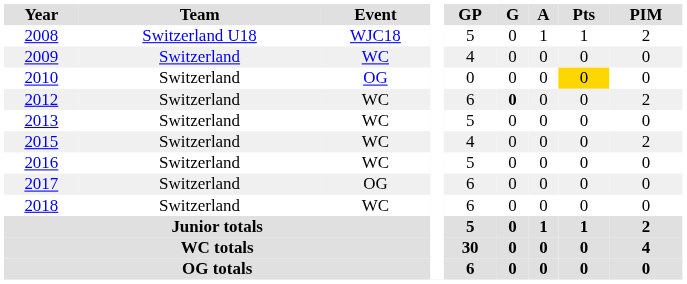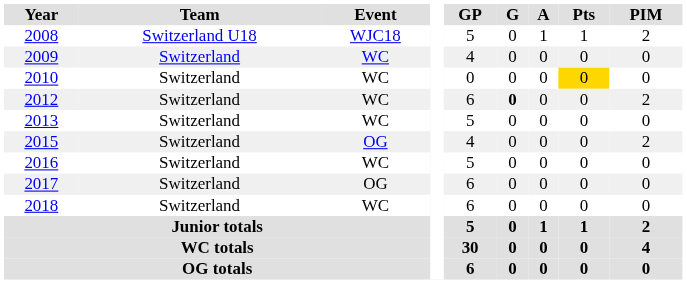 <table border="0" cellpadding="1" cellspacing="0" style="text-align:center; width:40em">
 <tr ALIGN="center" bgcolor="#e0e0e0">
 <th>Year</th>
 <th>Team</th>
 <th>Event</th>
 <th ALIGN="center" rowspan="99" bgcolor="#ffffff"> </th>
 <th>GP</th>
 <th>G</th>
 <th>A</th>
 <th>Pts</th>
 <th>PIM</th>
 </tr>
 <tr>
 <td><a href='#'>2008</a></td>
 <td><a href='#'>Switzerland U18</a></td>
 <td><a href='#'>WJC18</a></td>
 <td>5</td>
 <td>0</td>
 <td>1</td>
 <td>1</td>
 <td>2</td>
 </tr>
 <tr bgcolor="#f0f0f0">
 <td><a href='#'>2009</a></td>
 <td><a href='#'>Switzerland</a></td>
 <td><a href='#'>WC</a></td>
 <td>4</td>
 <td>0</td>
 <td>0</td>
 <td>0</td>
 <td>0</td>
 </tr>
 <tr>
 <td><a href='#'>2010</a></td>
 <td>Switzerland</td>
-<td><a href='#'>OG</a></td>
+<td>WC</td>
 <td>0</td>
 <td>0</td>
 <td>0</td>
 <td style="background: gold;">0</td>
 <td>0</td>
 </tr>
 <tr bgcolor="#f0f0f0">
 <td><a href='#'>2012</a></td>
 <td>Switzerland</td>
 <td>WC</td>
 <td>6</td>
 <td><strong>0</strong></td>
 <td>0</td>
 <td>0</td>
 <td>2</td>
 </tr>
 <tr>
 <td><a href='#'>2013</a></td>
 <td>Switzerland</td>
 <td>WC</td>
 <td>5</td>
 <td>0</td>
 <td>0</td>
 <td>0</td>
 <td>0</td>
 </tr>
 <tr bgcolor="#f0f0f0">
 <td><a href='#'>2015</a></td>
 <td>Switzerland</td>
-<td>WC</td>
+<td><a href='#'>OG</a></td>
 <td>4</td>
 <td>0</td>
 <td>0</td>
 <td>0</td>
 <td>2</td>
 </tr>
 <tr>
 <td><a href='#'>2016</a></td>
 <td>Switzerland</td>
 <td>WC</td>
 <td>5</td>
 <td>0</td>
 <td>0</td>
 <td>0</td>
 <td>0</td>
 </tr>
 <tr bgcolor="#f0f0f0">
 <td><a href='#'>2017</a></td>
 <td>Switzerland</td>
 <td>OG</td>
 <td>6</td>
 <td>0</td>
 <td>0</td>
 <td>0</td>
 <td>0</td>
 </tr>
 <tr>
 <td><a href='#'>2018</a></td>
 <td>Switzerland</td>
 <td>WC</td>
 <td>6</td>
 <td>0</td>
 <td>0</td>
 <td>0</td>
 <td>0</td>
 </tr>
 <tr bgcolor="#e0e0e0">
 <th colspan="3">Junior totals</th>
 <th>5</th>
 <th>0</th>
 <th>1</th>
 <th>1</th>
 <th>2</th>
 </tr>
 <tr bgcolor="#e0e0e0">
 <th colspan="3">WC totals</th>
 <th>30</th>
 <th>0</th>
 <th>0</th>
 <th>0</th>
 <th>4</th>
 </tr>
 <tr bgcolor="#e0e0e0">
 <th colspan="3">OG totals</th>
 <th>6</th>
 <th>0</th>
 <th>0</th>
 <th>0</th>
 <th>0</th>
 </tr>
 </table>
